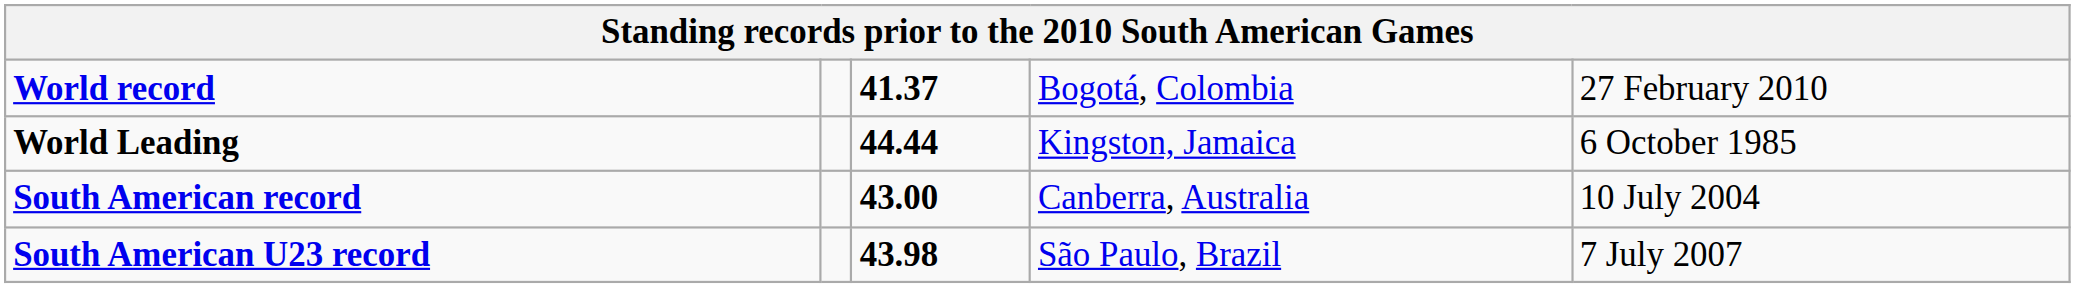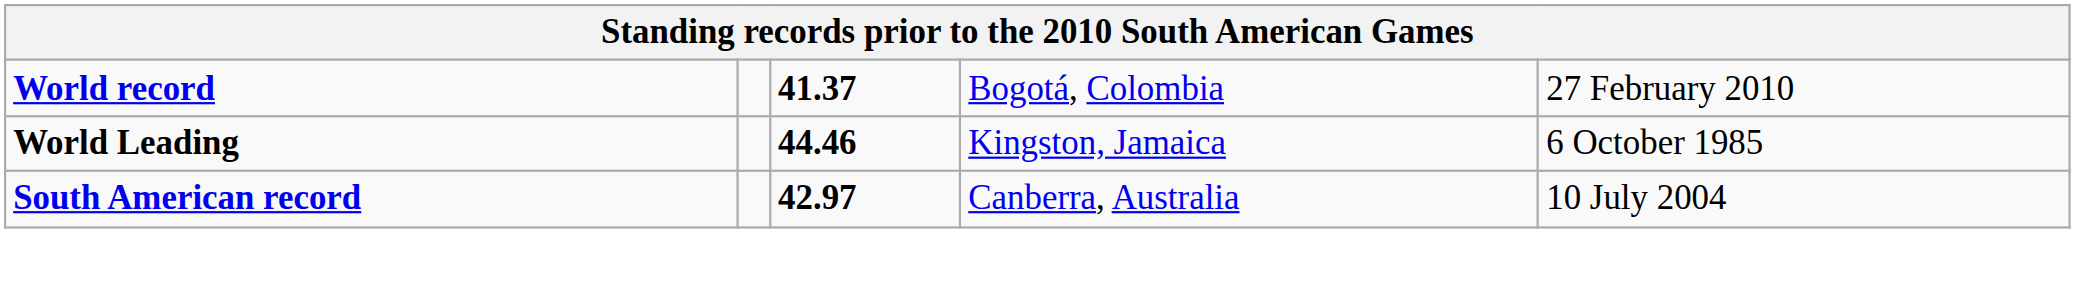 <table class="wikitable" width=75%>
 <tr>
 <th colspan="5">Standing records prior to the 2010 South American Games</th>
 </tr>
 <tr>
 <td><strong><a href='#'>World record</a></strong></td>
 <td></td>
 <td><strong>41.37</strong></td>
 <td><a href='#'>Bogotá</a>, <a href='#'>Colombia</a></td>
 <td>27 February 2010</td>
 </tr>
 <tr>
 <td><strong>World Leading</strong></td>
 <td></td>
-<td><strong>44.44</strong></td>
+<td><strong>44.46</strong></td>
 <td><a href='#'>Kingston, Jamaica</a></td>
 <td>6 October 1985</td>
 </tr>
 <tr>
 <td><strong><a href='#'>South American record</a></strong></td>
 <td></td>
-<td><strong>43.00</strong></td>
+<td><strong>42.97</strong></td>
 <td><a href='#'>Canberra</a>, <a href='#'>Australia</a></td>
 <td>10 July 2004</td>
 </tr>
-<tr>
-<td><strong><a href='#'>South American U23 record</a></strong></td>
-<td></td>
-<td><strong>43.98</strong></td>
-<td><a href='#'>São Paulo</a>, <a href='#'>Brazil</a></td>
-<td>7 July 2007</td>
-</tr>
 </table>
